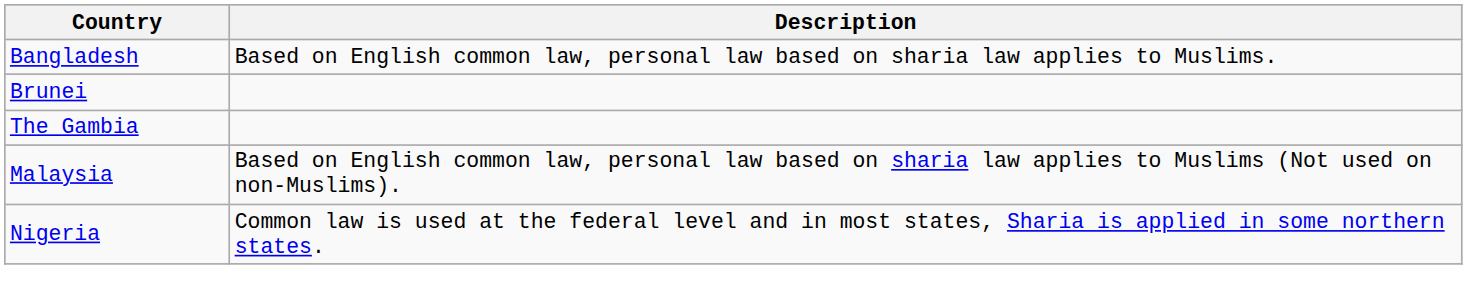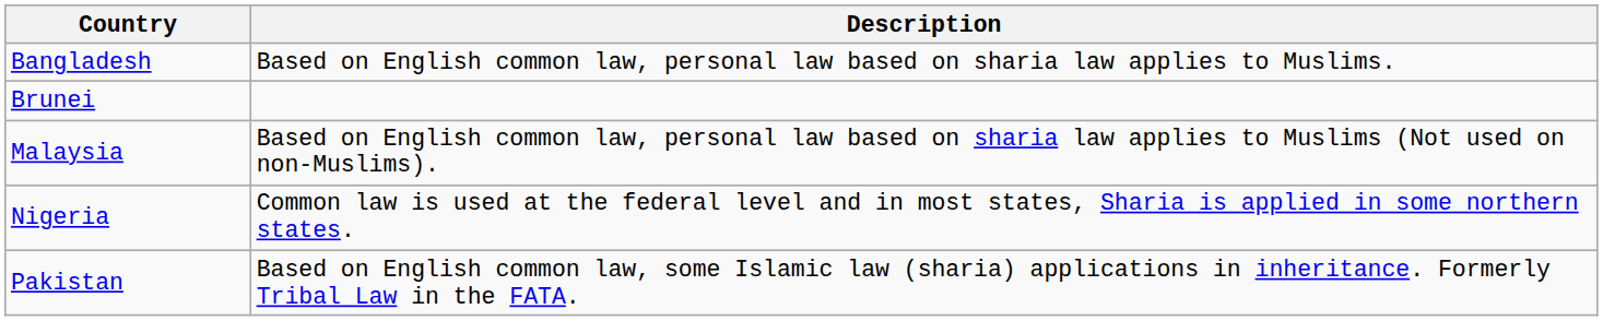 <table style="width:100%;" class="wikitable">
 <tr>
 <th style="width:130px;">Country</th>
 <th>Description</th>
 </tr>
 <tr>
 <td> <a href='#'>Bangladesh</a></td>
 <td>Based on English common law, personal law based on sharia law applies to Muslims.</td>
 </tr>
 <tr>
 <td> <a href='#'>Brunei</a></td>
 <td></td>
 </tr>
 <tr>
-<td> <a href='#'>The Gambia</a></td>
-<td></td>
-</tr>
-<tr>
 <td> <a href='#'>Malaysia</a></td>
 <td>Based on English common law, personal law based on <a href='#'>sharia</a> law applies to Muslims (Not used on non-Muslims).</td>
 </tr>
 <tr>
 <td> <a href='#'>Nigeria</a></td>
 <td>Common law is used at the federal level and in most states, <a href='#'>Sharia is applied in some northern states</a>.</td>
 </tr>
+<tr>
+<td> <a href='#'>Pakistan</a></td>
+<td>Based on English common law, some Islamic law (sharia) applications in <a href='#'>inheritance</a>. Formerly <a href='#'>Tribal Law</a> in the <a href='#'>FATA</a>.</td>
+</tr>
 </table>
